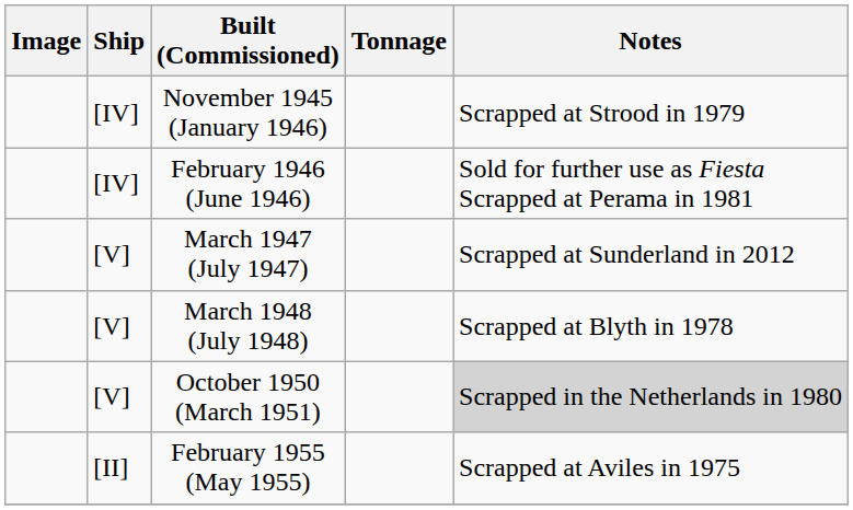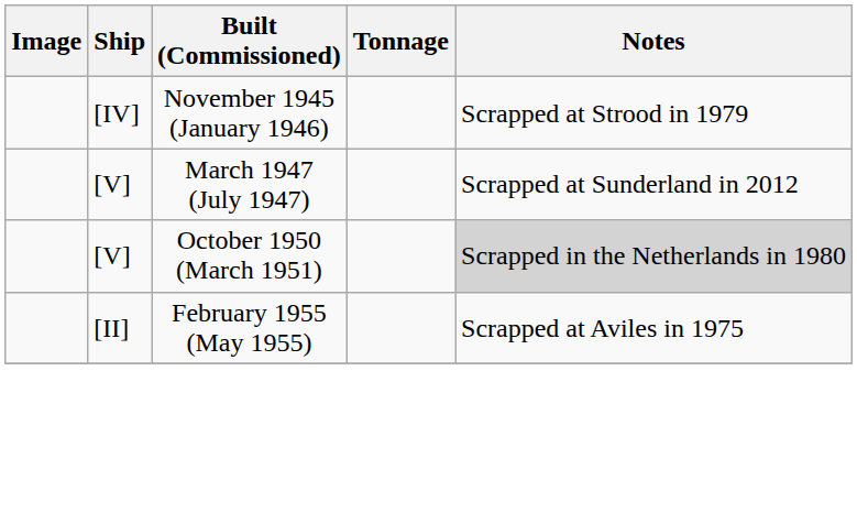 <table class="wikitable">
 <tr>
 <th>Image</th>
 <th>Ship</th>
 <th>Built<br>(Commissioned)</th>
 <th>Tonnage</th>
 <th>Notes</th>
 </tr>
 <tr>
 <td></td>
 <td> [IV]</td>
 <td style="text-align:center;">November 1945<br>(January 1946)</td>
 <td style="text-align:center;"></td>
 <td>Scrapped at Strood in 1979</td>
 </tr>
 <tr>
 <td></td>
-<td> [IV]</td>
-<td style="text-align:center;">February 1946<br>(June 1946)</td>
-<td style="text-align:center;"></td>
-<td>Sold for further use as <em>Fiesta</em><br>Scrapped at Perama in 1981</td>
-</tr>
-<tr>
-<td></td>
 <td> [V]</td>
 <td style="text-align:center;">March 1947<br>(July 1947)</td>
 <td style="text-align:center;"></td>
 <td>Scrapped at Sunderland in 2012</td>
-</tr>
-<tr>
-<td></td>
-<td> [V]</td>
-<td style="text-align:center;">March 1948<br>(July 1948)</td>
-<td style="text-align:center;"></td>
-<td>Scrapped at Blyth in 1978</td>
 </tr>
 <tr>
 <td></td>
 <td> [V]</td>
 <td style="text-align:center;">October 1950<br>(March 1951)</td>
 <td style="text-align:center;"></td>
 <td style="background: lightgrey;">Scrapped in the Netherlands in 1980</td>
 </tr>
 <tr>
 <td></td>
 <td> [II]</td>
 <td style="text-align:center;">February 1955<br>(May 1955)</td>
 <td style="text-align:center;"></td>
 <td>Scrapped at Aviles in 1975</td>
 </tr>
 <tr>
 </tr>
 </table>
